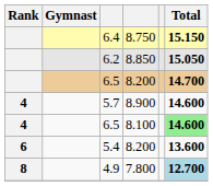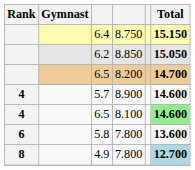 <table class="wikitable sortable" style="text-align:center; font-size:95%">
 <tr>
 <th scope=col>Rank</th>
 <th scope=col>Gymnast</th>
 <th scope=col></th>
 <th scope=col></th>
 <th scope=col></th>
 <th scope=col>Total</th>
 </tr>
 <tr bgcolor=fffcaf>
 <th scope=row style="text-align:center"></th>
 <td align=left></td>
 <td>6.4</td>
 <td>8.750</td>
 <td></td>
 <td><strong>15.150</strong></td>
 </tr>
 <tr bgcolor=e5e5e5>
 <th scope=row style="text-align:center"></th>
 <td align=left></td>
 <td>6.2</td>
 <td>8.850</td>
 <td></td>
 <td><strong>15.050</strong></td>
 </tr>
 <tr bgcolor=eecc99>
 <th scope=row style="text-align:center"></th>
 <td align=left></td>
 <td>6.5</td>
 <td>8.200</td>
 <td></td>
 <td><strong>14.700</strong></td>
 </tr>
 <tr>
 <th scope=row style="text-align:center">4</th>
 <td align=left></td>
 <td>5.7</td>
 <td>8.900</td>
 <td></td>
 <td><strong>14.600</strong></td>
 </tr>
 <tr>
 <th scope=row style="text-align:center">4</th>
 <td align=left></td>
 <td>6.5</td>
 <td>8.100</td>
 <td></td>
 <td style="background: lightgreen;"><strong>14.600</strong></td>
 </tr>
 <tr>
 <th scope=row style="text-align:center">6</th>
 <td align=left></td>
-<td>5.4</td>
-<td>8.200</td>
+<td>5.8</td>
+<td>7.800</td>
 <td></td>
 <td><strong>13.600</strong></td>
 </tr>
 <tr>
 <th scope=row style="text-align:center">8</th>
 <td align=left></td>
 <td>4.9</td>
 <td>7.800</td>
 <td></td>
 <td style="background: lightblue;"><strong>12.700</strong></td>
 </tr>
 <tr>
 </tr>
 </table>
